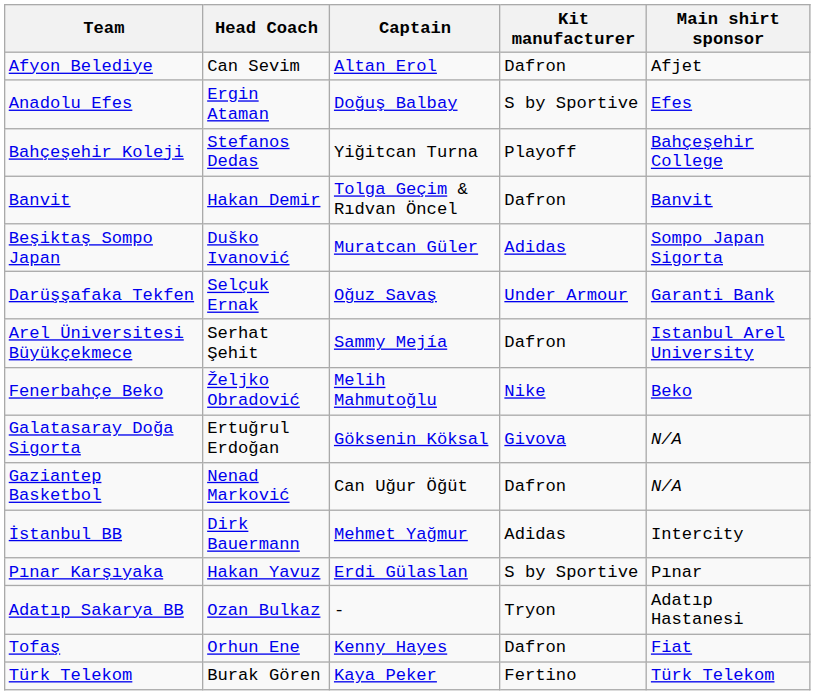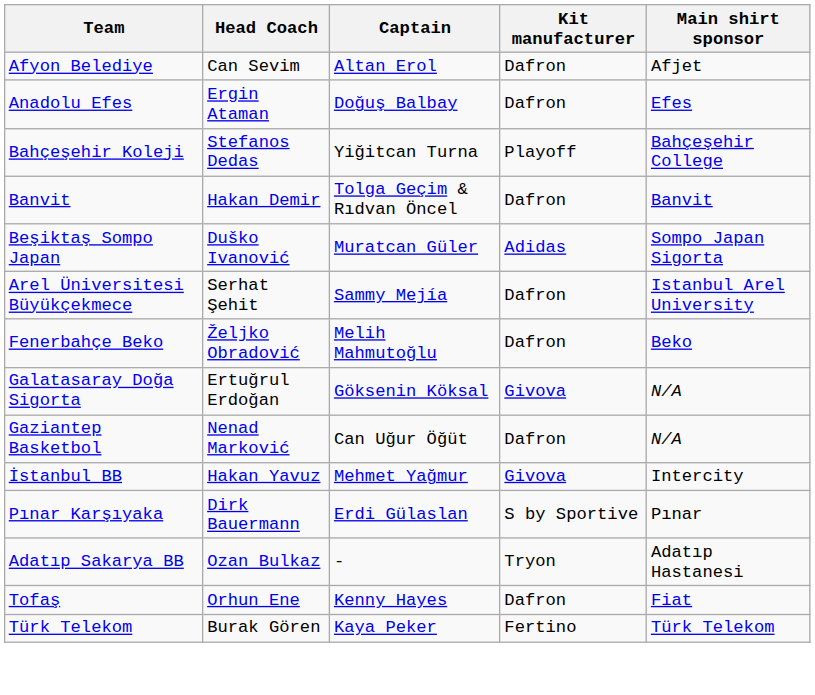 <table class="wikitable sortable" style="text-align: left;">
 <tr>
 <th>Team</th>
 <th>Head Coach</th>
 <th>Captain</th>
 <th>Kit manufacturer</th>
 <th>Main shirt sponsor</th>
 </tr>
 <tr>
 <td><a href='#'>Afyon Belediye</a></td>
 <td> Can Sevim</td>
 <td> <a href='#'>Altan Erol</a></td>
 <td>Dafron</td>
 <td>Afjet</td>
 </tr>
 <tr>
 <td><a href='#'>Anadolu Efes</a></td>
 <td> <a href='#'>Ergin Ataman</a></td>
 <td> <a href='#'>Doğuş Balbay</a></td>
-<td>S by Sportive</td>
+<td>Dafron</td>
 <td><a href='#'>Efes</a></td>
 </tr>
 <tr>
 <td><a href='#'>Bahçeşehir Koleji</a></td>
 <td> <a href='#'>Stefanos Dedas</a></td>
 <td> Yiğitcan Turna</td>
 <td>Playoff</td>
 <td><a href='#'>Bahçeşehir College</a></td>
 </tr>
 <tr>
 <td><a href='#'>Banvit</a></td>
 <td> <a href='#'>Hakan Demir</a></td>
 <td> <a href='#'>Tolga Geçim</a> &  Rıdvan Öncel</td>
 <td>Dafron</td>
 <td><a href='#'>Banvit</a></td>
 </tr>
 <tr>
 <td><a href='#'>Beşiktaş Sompo Japan</a></td>
 <td> <a href='#'>Duško Ivanović</a></td>
 <td> <a href='#'>Muratcan Güler</a></td>
 <td><a href='#'>Adidas</a></td>
 <td><a href='#'>Sompo Japan Sigorta</a></td>
 </tr>
 <tr>
-<td><a href='#'>Darüşşafaka Tekfen</a></td>
-<td> <a href='#'>Selçuk Ernak</a></td>
-<td> <a href='#'>Oğuz Savaş</a></td>
-<td><a href='#'>Under Armour</a></td>
-<td><a href='#'>Garanti Bank</a></td>
-</tr>
-<tr>
 <td><a href='#'>Arel Üniversitesi Büyükçekmece</a></td>
 <td> Serhat Şehit</td>
 <td> <a href='#'>Sammy Mejía</a></td>
 <td>Dafron</td>
 <td><a href='#'>Istanbul Arel University</a></td>
 </tr>
 <tr>
 <td><a href='#'>Fenerbahçe Beko</a></td>
 <td> <a href='#'>Željko Obradović</a></td>
 <td> <a href='#'>Melih Mahmutoğlu</a></td>
-<td><a href='#'>Nike</a></td>
+<td>Dafron</td>
 <td><a href='#'>Beko</a></td>
 </tr>
 <tr>
 <td><a href='#'>Galatasaray Doğa Sigorta</a></td>
 <td> Ertuğrul Erdoğan</td>
 <td> <a href='#'>Göksenin Köksal</a></td>
 <td><a href='#'>Givova</a></td>
 <td><em>N/A</em></td>
 </tr>
 <tr>
 <td><a href='#'>Gaziantep Basketbol</a></td>
 <td> <a href='#'>Nenad Marković</a></td>
 <td> Can Uğur Öğüt</td>
 <td>Dafron</td>
 <td><em>N/A</em></td>
 </tr>
 <tr>
 <td><a href='#'>İstanbul BB</a></td>
-<td> <a href='#'>Dirk Bauermann</a></td>
+<td> <a href='#'>Hakan Yavuz</a></td>
 <td> <a href='#'>Mehmet Yağmur</a></td>
-<td>Adidas</td>
+<td><a href='#'>Givova</a></td>
 <td>Intercity</td>
 </tr>
 <tr>
 <td><a href='#'>Pınar Karşıyaka</a></td>
-<td> <a href='#'>Hakan Yavuz</a></td>
+<td> <a href='#'>Dirk Bauermann</a></td>
 <td> <a href='#'>Erdi Gülaslan</a></td>
 <td>S by Sportive</td>
 <td>Pınar</td>
 </tr>
 <tr>
 <td><a href='#'>Adatıp Sakarya BB</a></td>
 <td> <a href='#'>Ozan Bulkaz</a></td>
 <td>-</td>
 <td>Tryon</td>
 <td>Adatıp Hastanesi</td>
 </tr>
 <tr>
 <td><a href='#'>Tofaş</a></td>
 <td> <a href='#'>Orhun Ene</a></td>
 <td> <a href='#'>Kenny Hayes</a></td>
 <td>Dafron</td>
 <td><a href='#'>Fiat</a></td>
 </tr>
 <tr>
 <td><a href='#'>Türk Telekom</a></td>
 <td> Burak Gören</td>
 <td> <a href='#'>Kaya Peker</a></td>
 <td>Fertino</td>
 <td><a href='#'>Türk Telekom</a></td>
 </tr>
 </table>
